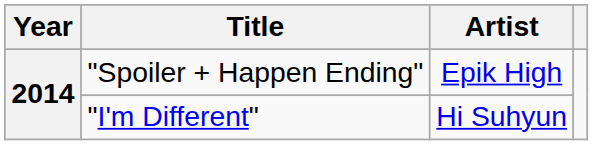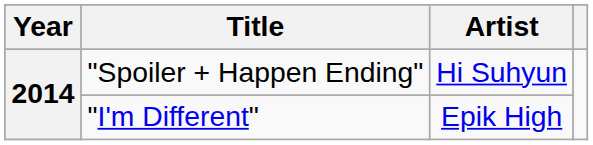 <table class="wikitable plainrowheaders sortable" style="text-align:center">
 <tr>
 <th scope="col">Year</th>
 <th scope="col">Title</th>
 <th scope="col">Artist</th>
 <th class="unsortable"></th>
 </tr>
 <tr>
 <th scope="row" rowspan="2">2014</th>
 <td style="text-align:left">"Spoiler + Happen Ending"</td>
-<td><a href='#'>Epik High</a></td>
+<td><a href='#'>Hi Suhyun</a></td>
 <td rowspan="2"></td>
 </tr>
 <tr>
 <td style="text-align:left">"<a href='#'>I'm Different</a>"</td>
-<td><a href='#'>Hi Suhyun</a></td>
+<td><a href='#'>Epik High</a></td>
 </tr>
 </table>
